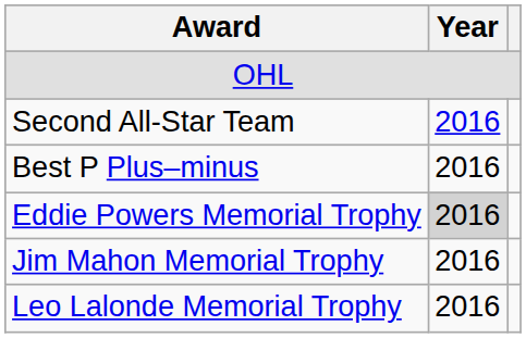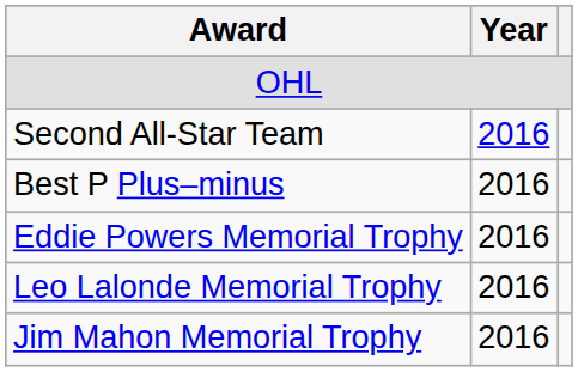 <table class="wikitable">
 <tr>
 <th>Award</th>
 <th>Year</th>
 <th></th>
 </tr>
 <tr ALIGN="center" bgcolor="#e0e0e0">
 <td colspan="3"><a href='#'>OHL</a></td>
 </tr>
 <tr>
 <td>Second All-Star Team</td>
 <td><a href='#'>2016</a></td>
 <td></td>
 </tr>
 <tr>
 <td>Best P <a href='#'>Plus–minus</a></td>
 <td>2016</td>
 <td></td>
 </tr>
 <tr>
 <td><a href='#'>Eddie Powers Memorial Trophy</a></td>
-<td style="background: lightgrey;">2016</td>
-<td></td>
-</tr>
-<tr>
-<td><a href='#'>Jim Mahon Memorial Trophy</a></td>
 <td>2016</td>
 <td></td>
 </tr>
 <tr>
 <td><a href='#'>Leo Lalonde Memorial Trophy</a></td>
 <td>2016</td>
 <td></td>
 </tr>
+<tr>
+<td><a href='#'>Jim Mahon Memorial Trophy</a></td>
+<td>2016</td>
+<td></td>
+</tr>
 </table>
